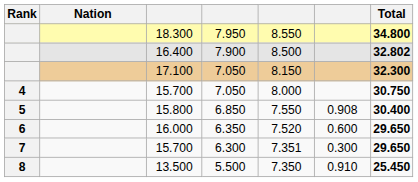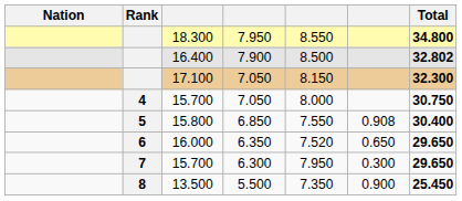 <table class="wikitable sortable" style="text-align:center; font-size:90%">
 <tr>
+<th ! scope="col" style="width:120px;">Nation</th>
 <th scope="col" style="width:20px;">Rank</th>
-<th ! scope="col" style="width:120px;">Nation</th>
 <th ! scope="col" style="width:60px;"></th>
 <th ! scope="col" style="width:60px;"></th>
 <th ! scope="col" style="width:60px;"></th>
 <th ! scope="col" style="width:60px;"></th>
 <th>Total</th>
 </tr>
 <tr bgcolor=fffcaf>
+<td align=left></td>
 <th scope=row></th>
-<td align=left></td>
 <td>18.300</td>
 <td>7.950</td>
 <td>8.550</td>
 <td></td>
 <td><strong>34.800</strong></td>
 </tr>
 <tr bgcolor=e5e5e5>
+<td align=left></td>
 <th scope=row></th>
-<td align=left></td>
 <td>16.400</td>
 <td>7.900</td>
 <td>8.500</td>
 <td></td>
 <td><strong>32.802</strong></td>
 </tr>
 <tr bgcolor=eecc99>
+<td align=left></td>
 <th scope=row></th>
-<td align=left></td>
 <td>17.100</td>
 <td>7.050</td>
 <td>8.150</td>
 <td></td>
 <td><strong>32.300</strong></td>
 </tr>
 <tr>
+<td align=left></td>
 <th scope=row>4</th>
-<td align=left></td>
 <td>15.700</td>
 <td>7.050</td>
 <td>8.000</td>
 <td></td>
 <td><strong>30.750</strong></td>
 </tr>
 <tr>
+<td align=left></td>
 <th scope=row>5</th>
-<td align=left></td>
 <td>15.800</td>
 <td>6.850</td>
 <td>7.550</td>
 <td>0.908</td>
 <td><strong>30.400</strong></td>
 </tr>
 <tr>
+<td align=left></td>
 <th scope=row>6</th>
-<td align=left></td>
 <td>16.000</td>
 <td>6.350</td>
 <td>7.520</td>
-<td>0.600</td>
+<td>0.650</td>
 <td><strong>29.650</strong></td>
 </tr>
 <tr>
+<td align=left></td>
 <th scope=row>7</th>
-<td align=left></td>
 <td>15.700</td>
 <td>6.300</td>
-<td>7.351</td>
+<td>7.950</td>
 <td>0.300</td>
 <td><strong>29.650</strong></td>
 </tr>
 <tr>
+<td align=left></td>
 <th scope=row>8</th>
-<td align=left></td>
 <td>13.500</td>
 <td>5.500</td>
 <td>7.350</td>
-<td>0.910</td>
+<td>0.900</td>
 <td><strong>25.450</strong></td>
 </tr>
 </table>
